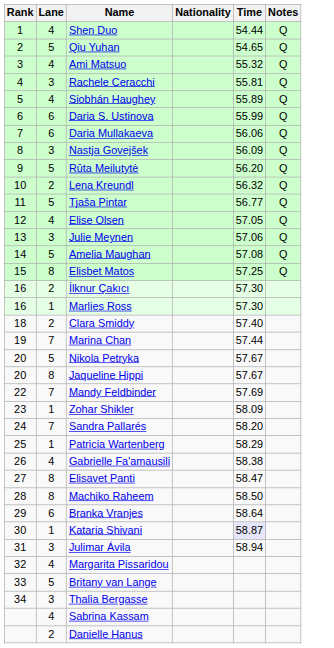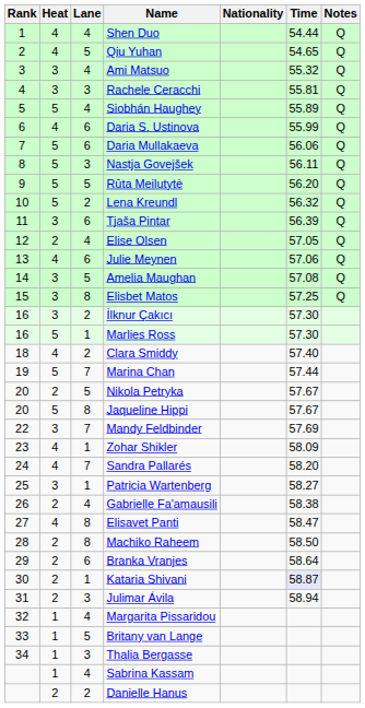 <table class="wikitable sortable" style="text-align:center">
 <tr>
 <th>Rank</th>
+<th>Heat</th>
 <th>Lane</th>
 <th>Name</th>
 <th>Nationality</th>
 <th>Time</th>
 <th>Notes</th>
 </tr>
 <tr bgcolor=ccffcc>
 <td>1</td>
 <td>4</td>
+<td>4</td>
 <td align=left><a href='#'>Shen Duo</a></td>
 <td align=left></td>
 <td>54.44</td>
 <td>Q</td>
 </tr>
 <tr bgcolor=ccffcc>
 <td>2</td>
+<td>4</td>
 <td>5</td>
 <td align=left><a href='#'>Qiu Yuhan</a></td>
 <td align=left></td>
 <td>54.65</td>
 <td>Q</td>
 </tr>
 <tr bgcolor=ccffcc>
+<td>3</td>
 <td>3</td>
 <td>4</td>
 <td align=left><a href='#'>Ami Matsuo</a></td>
 <td align=left></td>
 <td>55.32</td>
 <td>Q</td>
 </tr>
 <tr bgcolor=ccffcc>
 <td>4</td>
 <td>3</td>
+<td>3</td>
 <td align=left><a href='#'>Rachele Ceracchi</a></td>
 <td align=left></td>
 <td>55.81</td>
 <td>Q</td>
 </tr>
 <tr bgcolor=ccffcc>
+<td>5</td>
 <td>5</td>
 <td>4</td>
 <td align=left><a href='#'>Siobhán Haughey</a></td>
 <td align=left></td>
 <td>55.89</td>
 <td>Q</td>
 </tr>
 <tr bgcolor=ccffcc>
 <td>6</td>
+<td>4</td>
 <td>6</td>
 <td align=left><a href='#'>Daria S. Ustinova</a></td>
 <td align=left></td>
 <td>55.99</td>
 <td>Q</td>
 </tr>
 <tr bgcolor=ccffcc>
 <td>7</td>
+<td>5</td>
 <td>6</td>
 <td align=left><a href='#'>Daria Mullakaeva</a></td>
 <td align=left></td>
 <td>56.06</td>
 <td>Q</td>
 </tr>
 <tr bgcolor=ccffcc>
 <td>8</td>
+<td>5</td>
 <td>3</td>
 <td align=left><a href='#'>Nastja Govejšek</a></td>
 <td align=left></td>
-<td>56.09</td>
+<td>56.11</td>
 <td>Q</td>
 </tr>
 <tr bgcolor=ccffcc>
 <td>9</td>
+<td>5</td>
 <td>5</td>
 <td align=left><a href='#'>Rūta Meilutytė</a></td>
 <td align=left></td>
 <td>56.20</td>
 <td>Q</td>
 </tr>
 <tr bgcolor=ccffcc>
 <td>10</td>
+<td>5</td>
 <td>2</td>
 <td align=left><a href='#'>Lena Kreundl</a></td>
 <td align=left></td>
 <td>56.32</td>
 <td>Q</td>
 </tr>
 <tr bgcolor=ccffcc>
 <td>11</td>
-<td>5</td>
+<td>3</td>
+<td>6</td>
 <td align=left><a href='#'>Tjaša Pintar</a></td>
 <td align=left></td>
-<td>56.77</td>
+<td>56.39</td>
 <td>Q</td>
 </tr>
 <tr bgcolor=ccffcc>
 <td>12</td>
+<td>2</td>
 <td>4</td>
 <td align=left><a href='#'>Elise Olsen</a></td>
 <td align=left></td>
 <td>57.05</td>
 <td>Q</td>
 </tr>
 <tr bgcolor=ccffcc>
 <td>13</td>
-<td>3</td>
+<td>4</td>
+<td>6</td>
 <td align=left><a href='#'>Julie Meynen</a></td>
 <td align=left></td>
 <td>57.06</td>
 <td>Q</td>
 </tr>
 <tr bgcolor=ccffcc>
 <td>14</td>
+<td>3</td>
 <td>5</td>
 <td align=left><a href='#'>Amelia Maughan</a></td>
 <td align=left></td>
 <td>57.08</td>
 <td>Q</td>
 </tr>
 <tr bgcolor=ccffcc>
 <td>15</td>
+<td>3</td>
 <td>8</td>
 <td align=left><a href='#'>Elisbet Matos</a></td>
 <td align=left></td>
 <td>57.25</td>
 <td>Q</td>
 </tr>
 <tr bgcolor=#e5ffe5>
 <td>16</td>
+<td>3</td>
 <td>2</td>
 <td align=left><a href='#'>İlknur Çakıcı</a></td>
 <td align=left></td>
 <td>57.30</td>
 <td></td>
 </tr>
 <tr bgcolor=#e5ffe5>
 <td>16</td>
+<td>5</td>
 <td>1</td>
 <td align=left><a href='#'>Marlies Ross</a></td>
 <td align=left></td>
 <td>57.30</td>
 <td></td>
 </tr>
 <tr>
 <td>18</td>
+<td>4</td>
 <td>2</td>
 <td align=left><a href='#'>Clara Smiddy</a></td>
 <td align=left></td>
 <td>57.40</td>
 <td></td>
 </tr>
 <tr>
 <td>19</td>
+<td>5</td>
 <td>7</td>
 <td align=left><a href='#'>Marina Chan</a></td>
 <td align=left></td>
 <td>57.44</td>
 <td></td>
 </tr>
 <tr>
 <td>20</td>
+<td>2</td>
 <td>5</td>
 <td align=left><a href='#'>Nikola Petryka</a></td>
 <td align=left></td>
 <td>57.67</td>
 <td></td>
 </tr>
 <tr>
 <td>20</td>
+<td>5</td>
 <td>8</td>
 <td align=left><a href='#'>Jaqueline Hippi</a></td>
 <td align=left></td>
 <td>57.67</td>
 <td></td>
 </tr>
 <tr>
 <td>22</td>
+<td>3</td>
 <td>7</td>
 <td align=left><a href='#'>Mandy Feldbinder</a></td>
 <td align=left></td>
 <td>57.69</td>
 <td></td>
 </tr>
 <tr>
 <td>23</td>
+<td>4</td>
 <td>1</td>
 <td align=left><a href='#'>Zohar Shikler</a></td>
 <td align=left></td>
 <td>58.09</td>
 <td></td>
 </tr>
 <tr>
 <td>24</td>
+<td>4</td>
 <td>7</td>
 <td align=left><a href='#'>Sandra Pallarés</a></td>
 <td align=left></td>
 <td>58.20</td>
 <td></td>
 </tr>
 <tr>
 <td>25</td>
+<td>3</td>
 <td>1</td>
 <td align=left><a href='#'>Patricia Wartenberg</a></td>
 <td align=left></td>
-<td>58.29</td>
+<td>58.27</td>
 <td></td>
 </tr>
 <tr>
 <td>26</td>
+<td>2</td>
 <td>4</td>
 <td align=left><a href='#'>Gabrielle Fa'amausili</a></td>
 <td align=left></td>
 <td>58.38</td>
 <td></td>
 </tr>
 <tr>
 <td>27</td>
+<td>4</td>
 <td>8</td>
 <td align=left><a href='#'>Elisavet Panti</a></td>
 <td align=left></td>
 <td>58.47</td>
 <td></td>
 </tr>
 <tr>
 <td>28</td>
+<td>2</td>
 <td>8</td>
 <td align=left><a href='#'>Machiko Raheem</a></td>
 <td align=left></td>
 <td>58.50</td>
 <td></td>
 </tr>
 <tr>
 <td>29</td>
+<td>2</td>
 <td>6</td>
 <td align=left><a href='#'>Branka Vranjes</a></td>
 <td align=left></td>
 <td>58.64</td>
 <td></td>
 </tr>
 <tr>
 <td>30</td>
+<td>2</td>
 <td>1</td>
 <td align=left><a href='#'>Kataria Shivani</a></td>
 <td align=left></td>
 <td style="background: lavender;">58.87</td>
 <td></td>
 </tr>
 <tr>
 <td>31</td>
+<td>2</td>
 <td>3</td>
 <td align=left><a href='#'>Julimar Ávila</a></td>
 <td align=left></td>
 <td>58.94</td>
 <td></td>
 </tr>
 <tr>
 <td>32</td>
+<td>1</td>
 <td>4</td>
 <td align=left><a href='#'>Margarita Pissaridou</a></td>
 <td align=left></td>
 <td></td>
 <td></td>
 </tr>
 <tr>
 <td>33</td>
+<td>1</td>
 <td>5</td>
 <td align=left><a href='#'>Britany van Lange</a></td>
 <td align=left></td>
 <td></td>
 <td></td>
 </tr>
 <tr>
 <td>34</td>
+<td>1</td>
 <td>3</td>
 <td align=left><a href='#'>Thalia Bergasse</a></td>
 <td align=left></td>
 <td></td>
 <td></td>
 </tr>
 <tr>
 <td></td>
+<td>1</td>
 <td>4</td>
 <td align=left><a href='#'>Sabrina Kassam</a></td>
 <td align=left></td>
 <td></td>
 <td></td>
 </tr>
 <tr>
 <td></td>
 <td>2</td>
+<td>2</td>
 <td align=left><a href='#'>Danielle Hanus</a></td>
 <td align=left></td>
 <td></td>
 <td></td>
 </tr>
 </table>
